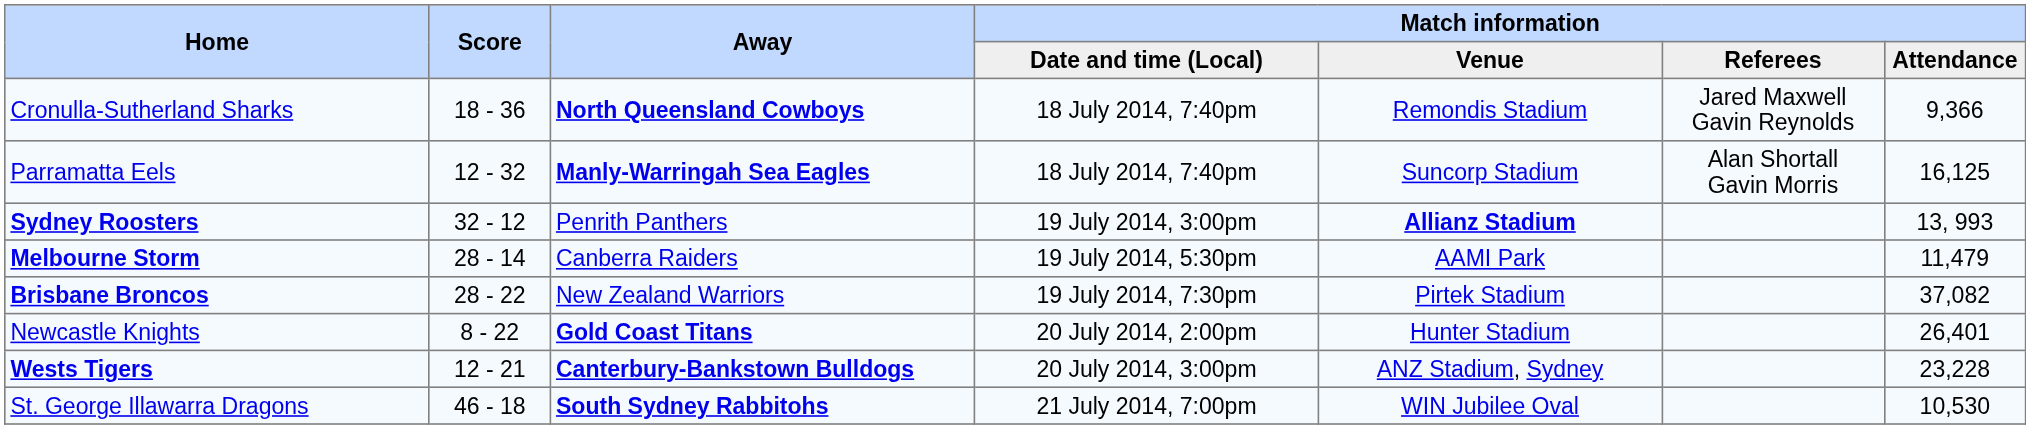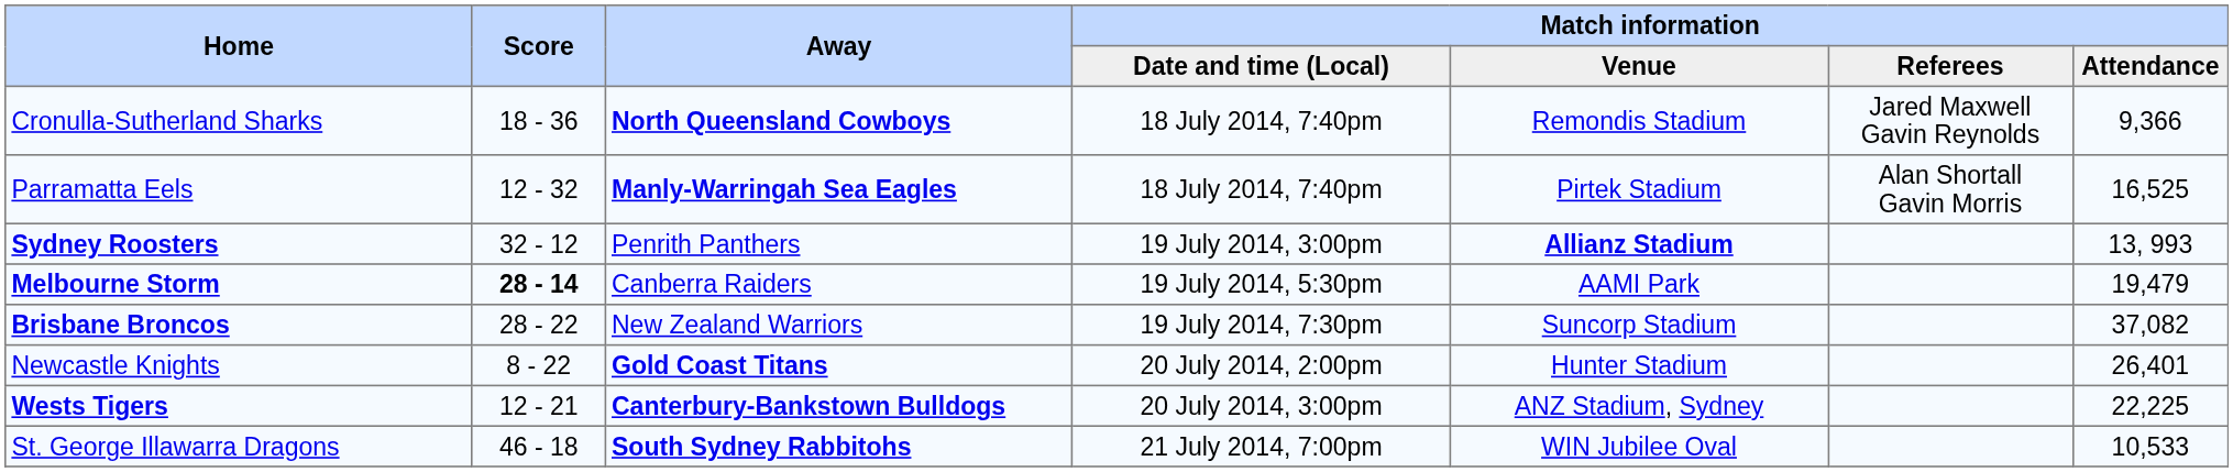 <table border="1" cellpadding="3" cellspacing="0" style="border-collapse:collapse; font-size:90%; width:100%;">
 <tr style="background:#c1d8ff;">
 <th rowspan="2" style="width:21%;">Home</th>
 <th rowspan="2" style="width:6%;">Score</th>
 <th rowspan="2" style="width:21%;">Away</th>
 <th colspan=6>Match information</th>
 </tr>
 <tr style="background:#efefef;">
 <th width=17%>Date and time (Local)</th>
 <th width=17%>Venue</th>
 <th width=11%>Referees</th>
 <th width=7%>Attendance</th>
 </tr>
 <tr style="text-align:center; background:#f5faff;">
 <td align=left> <a href='#'>Cronulla-Sutherland Sharks</a></td>
 <td>18 - 36</td>
 <td align=left> <strong><a href='#'>North Queensland Cowboys</a></strong></td>
 <td>18 July 2014, 7:40pm</td>
 <td><a href='#'>Remondis Stadium</a></td>
 <td>Jared Maxwell<br>Gavin Reynolds</td>
 <td>9,366</td>
 </tr>
 <tr style="text-align:center; background:#f5faff;">
 <td align=left> <a href='#'>Parramatta Eels</a></td>
 <td>12 - 32</td>
 <td align=left> <strong><a href='#'>Manly-Warringah Sea Eagles</a></strong></td>
 <td>18 July 2014, 7:40pm</td>
-<td><a href='#'>Suncorp Stadium</a></td>
+<td><a href='#'>Pirtek Stadium</a></td>
 <td>Alan Shortall<br>Gavin Morris</td>
-<td>16,125</td>
+<td>16,525</td>
 </tr>
 <tr style="text-align:center; background:#f5faff;">
 <td align=left> <strong><a href='#'>Sydney Roosters</a></strong></td>
 <td>32 - 12</td>
 <td align=left> <a href='#'>Penrith Panthers</a></td>
 <td>19 July 2014, 3:00pm</td>
 <td><strong><a href='#'>Allianz Stadium</a></strong></td>
 <td></td>
 <td>13, 993</td>
 </tr>
 <tr style="text-align:center; background:#f5faff;">
 <td align=left> <strong><a href='#'>Melbourne Storm</a></strong></td>
-<td>28 - 14</td>
+<td><strong>28 - 14</strong></td>
 <td align=left> <a href='#'>Canberra Raiders</a></td>
 <td>19 July 2014, 5:30pm</td>
 <td><a href='#'>AAMI Park</a></td>
 <td></td>
-<td>11,479</td>
+<td>19,479</td>
 </tr>
 <tr style="text-align:center; background:#f5faff;">
 <td align=left> <strong><a href='#'>Brisbane Broncos</a></strong></td>
 <td>28 - 22</td>
 <td align=left> <a href='#'>New Zealand Warriors</a></td>
 <td>19 July 2014, 7:30pm</td>
-<td><a href='#'>Pirtek Stadium</a></td>
+<td><a href='#'>Suncorp Stadium</a></td>
 <td></td>
 <td>37,082</td>
 </tr>
 <tr style="text-align:center; background:#f5faff;">
 <td align=left> <a href='#'>Newcastle Knights</a></td>
 <td>8 - 22</td>
 <td align=left> <strong><a href='#'>Gold Coast Titans</a></strong></td>
 <td>20 July 2014, 2:00pm</td>
 <td><a href='#'>Hunter Stadium</a></td>
 <td></td>
 <td>26,401</td>
 </tr>
 <tr style="text-align:center; background:#f5faff;">
 <td align=left> <strong><a href='#'>Wests Tigers</a></strong></td>
 <td>12 - 21</td>
 <td align=left><strong> <a href='#'>Canterbury-Bankstown Bulldogs</a></strong></td>
 <td>20 July 2014, 3:00pm</td>
 <td><a href='#'>ANZ Stadium</a>, <a href='#'>Sydney</a></td>
 <td></td>
-<td>23,228</td>
+<td>22,225</td>
 </tr>
 <tr style="text-align:center; background:#f5faff;">
 <td align=left> <a href='#'>St. George Illawarra Dragons</a></td>
 <td>46 - 18</td>
 <td align=left> <strong><a href='#'>South Sydney Rabbitohs</a></strong></td>
 <td>21 July 2014, 7:00pm</td>
 <td><a href='#'>WIN Jubilee Oval</a></td>
 <td></td>
-<td>10,530</td>
+<td>10,533</td>
 </tr>
 </table>
